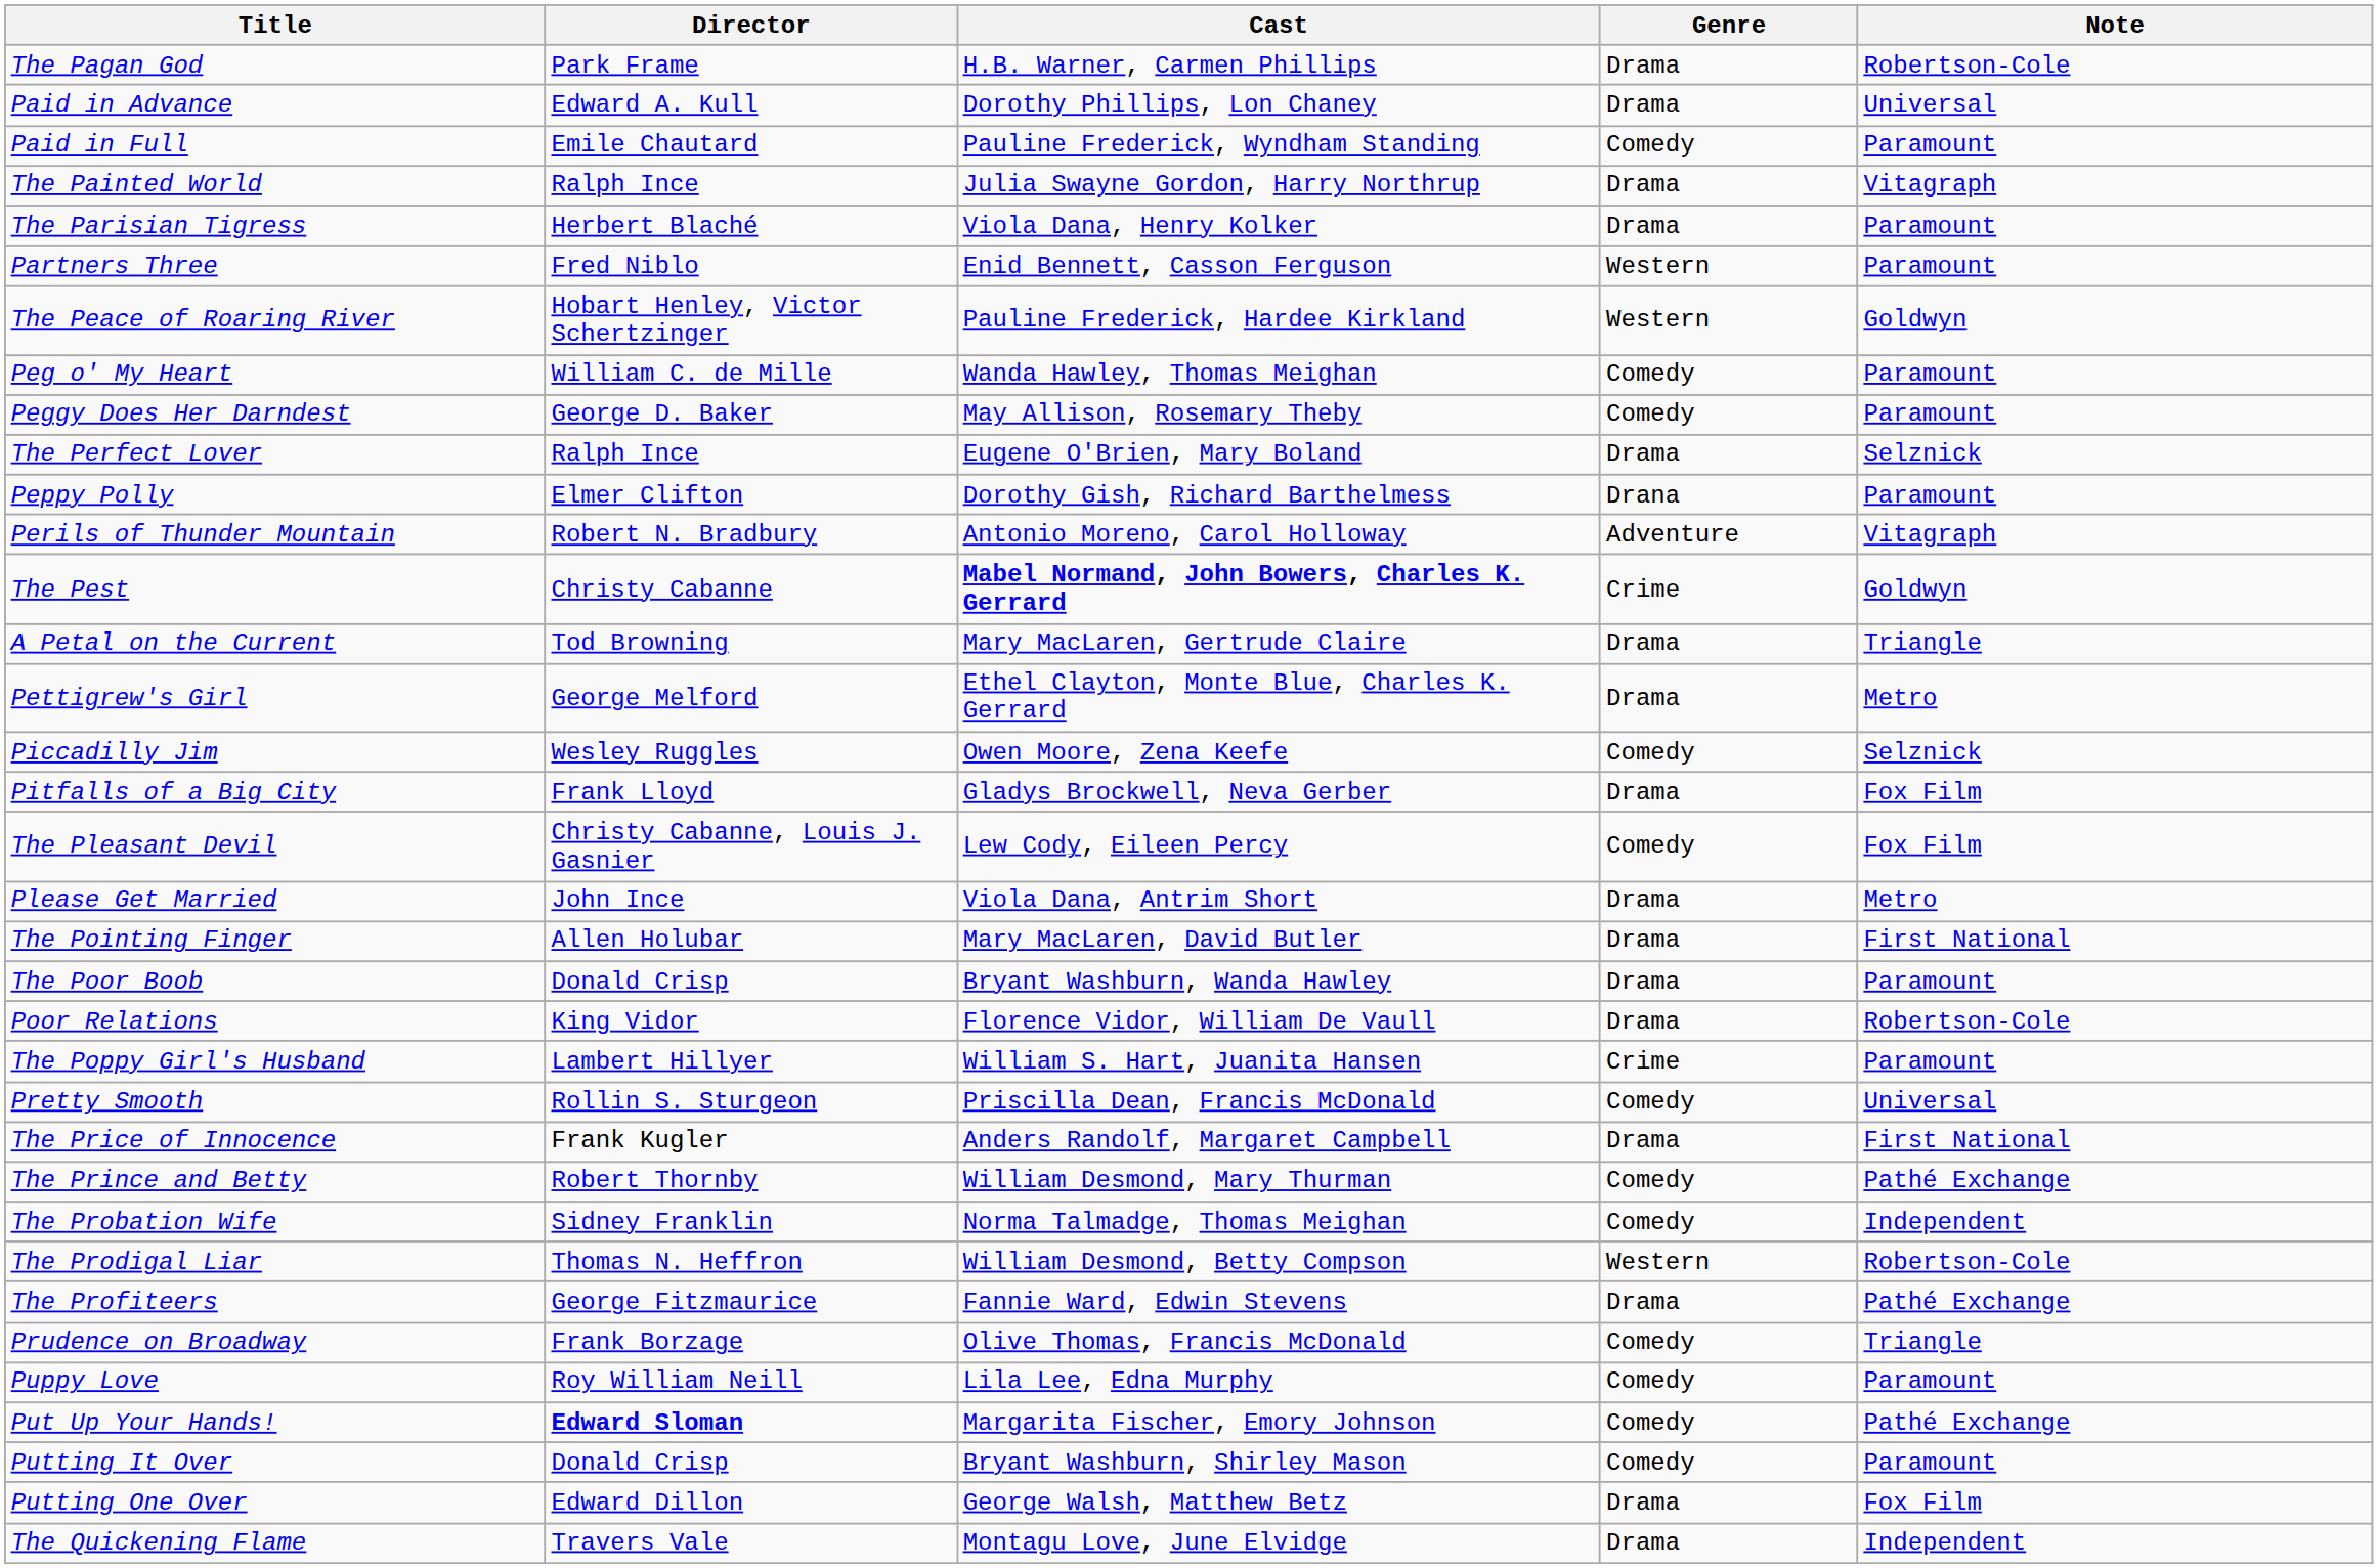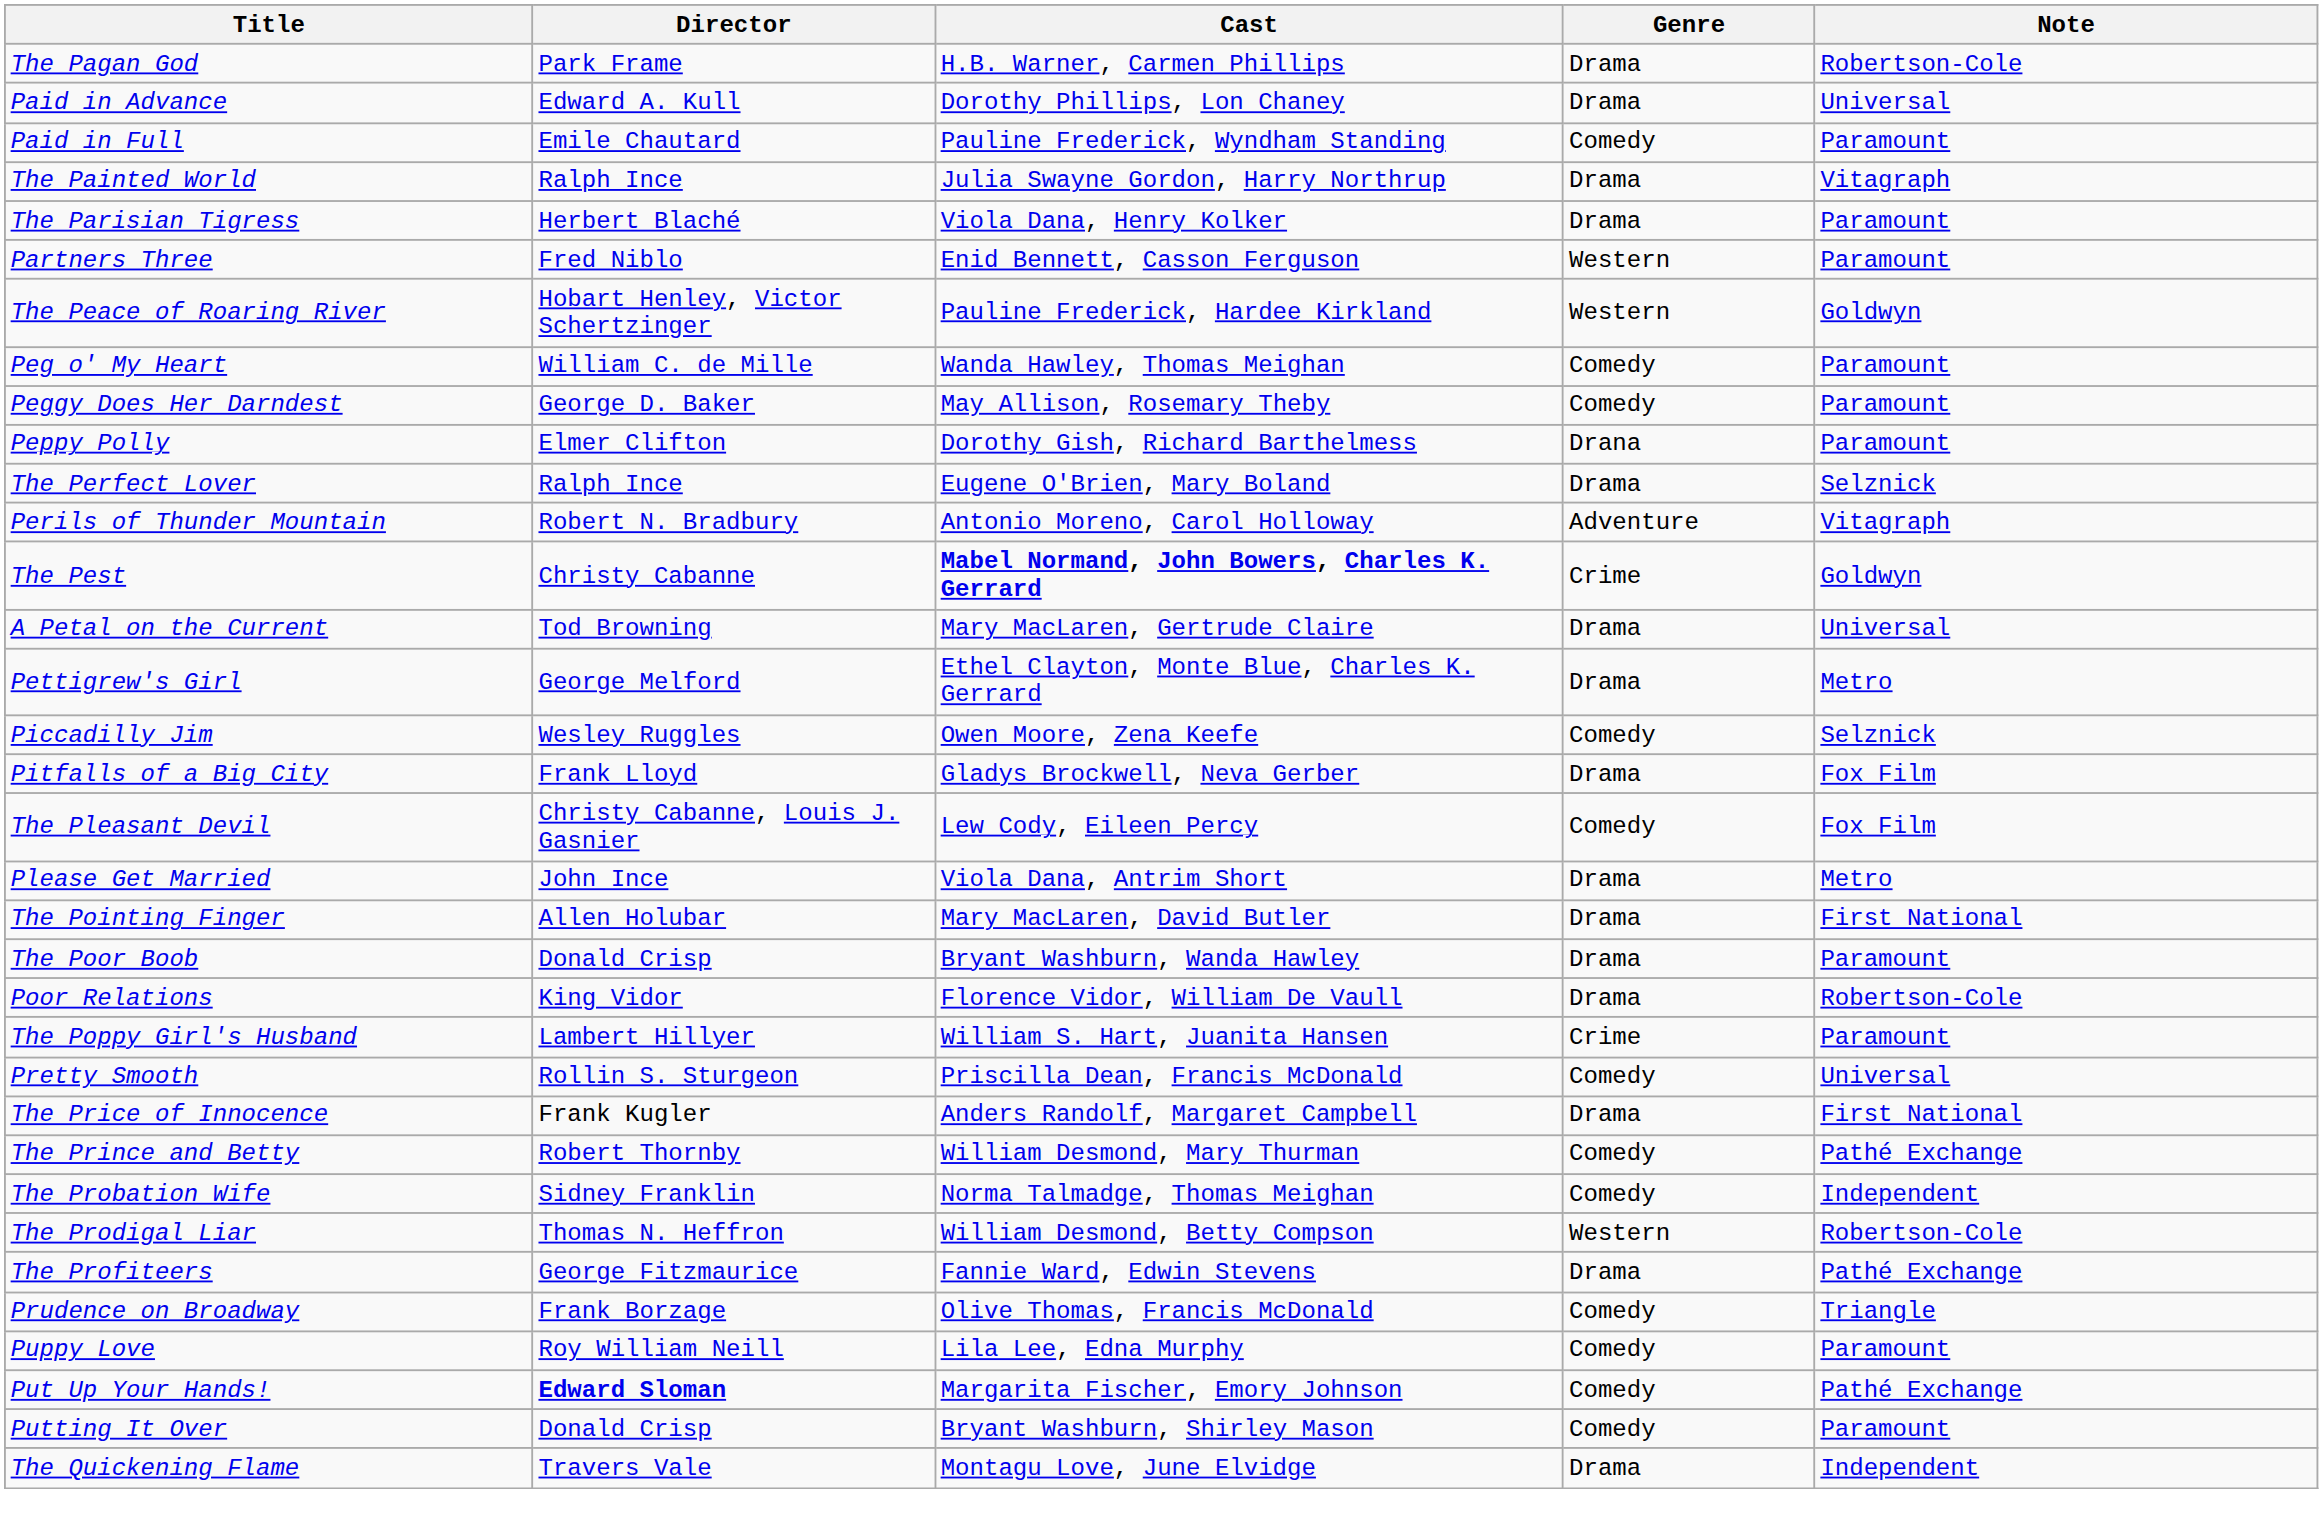 <table class="wikitable">
 <tr>
 <th style="width:21%;">Title</th>
 <th style="width:16%;">Director</th>
 <th style="width:25%;">Cast</th>
 <th style="width:10%;">Genre</th>
 <th style="width:20%;">Note</th>
 </tr>
 <tr>
 <td><em><a href='#'>The Pagan God</a></em></td>
 <td><a href='#'>Park Frame</a></td>
 <td><a href='#'>H.B. Warner</a>, <a href='#'>Carmen Phillips</a></td>
 <td>Drama</td>
 <td><a href='#'>Robertson-Cole</a></td>
 </tr>
 <tr>
 <td><em><a href='#'>Paid in Advance</a></em></td>
 <td><a href='#'>Edward A. Kull</a></td>
 <td><a href='#'>Dorothy Phillips</a>, <a href='#'>Lon Chaney</a></td>
 <td>Drama</td>
 <td><a href='#'>Universal</a></td>
 </tr>
 <tr>
 <td><em><a href='#'>Paid in Full</a></em></td>
 <td><a href='#'>Emile Chautard</a></td>
 <td><a href='#'>Pauline Frederick</a>, <a href='#'>Wyndham Standing</a></td>
 <td>Comedy</td>
 <td><a href='#'>Paramount</a></td>
 </tr>
 <tr>
 <td><em><a href='#'>The Painted World</a></em></td>
 <td><a href='#'>Ralph Ince</a></td>
 <td><a href='#'>Julia Swayne Gordon</a>, <a href='#'>Harry Northrup</a></td>
 <td>Drama</td>
 <td><a href='#'>Vitagraph</a></td>
 </tr>
 <tr>
 <td><em><a href='#'>The Parisian Tigress</a></em></td>
 <td><a href='#'>Herbert Blaché</a></td>
 <td><a href='#'>Viola Dana</a>, <a href='#'>Henry Kolker</a></td>
 <td>Drama</td>
 <td><a href='#'>Paramount</a></td>
 </tr>
 <tr>
 <td><em><a href='#'>Partners Three</a></em></td>
 <td><a href='#'>Fred Niblo</a></td>
 <td><a href='#'>Enid Bennett</a>, <a href='#'>Casson Ferguson</a></td>
 <td>Western</td>
 <td><a href='#'>Paramount</a></td>
 </tr>
 <tr>
 <td><em><a href='#'>The Peace of Roaring River</a></em></td>
 <td><a href='#'>Hobart Henley</a>, <a href='#'>Victor Schertzinger</a></td>
 <td><a href='#'>Pauline Frederick</a>, <a href='#'>Hardee Kirkland</a></td>
 <td>Western</td>
 <td><a href='#'>Goldwyn</a></td>
 </tr>
 <tr>
 <td><em><a href='#'>Peg o' My Heart</a></em></td>
 <td><a href='#'>William C. de Mille</a></td>
 <td><a href='#'>Wanda Hawley</a>, <a href='#'>Thomas Meighan</a></td>
 <td>Comedy</td>
 <td><a href='#'>Paramount</a></td>
 </tr>
 <tr>
 <td><em><a href='#'>Peggy Does Her Darndest</a></em></td>
 <td><a href='#'>George D. Baker</a></td>
 <td><a href='#'>May Allison</a>, <a href='#'>Rosemary Theby</a></td>
 <td>Comedy</td>
 <td><a href='#'>Paramount</a></td>
 </tr>
 <tr>
+<td><em><a href='#'>Peppy Polly</a></em></td>
+<td><a href='#'>Elmer Clifton</a></td>
+<td><a href='#'>Dorothy Gish</a>, <a href='#'>Richard Barthelmess</a></td>
+<td>Drana</td>
+<td><a href='#'>Paramount</a></td>
+</tr>
+<tr>
 <td><em><a href='#'>The Perfect Lover</a></em></td>
 <td><a href='#'>Ralph Ince</a></td>
 <td><a href='#'>Eugene O'Brien</a>, <a href='#'>Mary Boland</a></td>
 <td>Drama</td>
 <td><a href='#'>Selznick</a></td>
-</tr>
-<tr>
-<td><em><a href='#'>Peppy Polly</a></em></td>
-<td><a href='#'>Elmer Clifton</a></td>
-<td><a href='#'>Dorothy Gish</a>, <a href='#'>Richard Barthelmess</a></td>
-<td>Drana</td>
-<td><a href='#'>Paramount</a></td>
 </tr>
 <tr>
 <td><em><a href='#'>Perils of Thunder Mountain</a></em></td>
 <td><a href='#'>Robert N. Bradbury</a></td>
 <td><a href='#'>Antonio Moreno</a>, <a href='#'>Carol Holloway</a></td>
 <td>Adventure</td>
 <td><a href='#'>Vitagraph</a></td>
 </tr>
 <tr>
 <td><em><a href='#'>The Pest</a></em></td>
 <td><a href='#'>Christy Cabanne</a></td>
 <td><strong><a href='#'>Mabel Normand</a>, <a href='#'>John Bowers</a>, <a href='#'>Charles K. Gerrard</a></strong></td>
 <td>Crime</td>
 <td><a href='#'>Goldwyn</a></td>
 </tr>
 <tr>
 <td><em><a href='#'>A Petal on the Current</a></em></td>
 <td><a href='#'>Tod Browning</a></td>
 <td><a href='#'>Mary MacLaren</a>, <a href='#'>Gertrude Claire</a></td>
 <td>Drama</td>
-<td><a href='#'>Triangle</a></td>
+<td><a href='#'>Universal</a></td>
 </tr>
 <tr>
 <td><em><a href='#'>Pettigrew's Girl</a></em></td>
 <td><a href='#'>George Melford</a></td>
 <td><a href='#'>Ethel Clayton</a>, <a href='#'>Monte Blue</a>, <a href='#'>Charles K. Gerrard</a></td>
 <td>Drama</td>
 <td><a href='#'>Metro</a></td>
 </tr>
 <tr>
 <td><em><a href='#'>Piccadilly Jim</a></em></td>
 <td><a href='#'>Wesley Ruggles</a></td>
 <td><a href='#'>Owen Moore</a>, <a href='#'>Zena Keefe</a></td>
 <td>Comedy</td>
 <td><a href='#'>Selznick</a></td>
 </tr>
 <tr>
 <td><em><a href='#'>Pitfalls of a Big City</a></em></td>
 <td><a href='#'>Frank Lloyd</a></td>
 <td><a href='#'>Gladys Brockwell</a>, <a href='#'>Neva Gerber</a></td>
 <td>Drama</td>
 <td><a href='#'>Fox Film</a></td>
 </tr>
 <tr>
 <td><em><a href='#'>The Pleasant Devil</a></em></td>
 <td><a href='#'>Christy Cabanne</a>, <a href='#'>Louis J. Gasnier</a></td>
 <td><a href='#'>Lew Cody</a>, <a href='#'>Eileen Percy</a></td>
 <td>Comedy</td>
 <td><a href='#'>Fox Film</a></td>
 </tr>
 <tr>
 <td><em><a href='#'>Please Get Married</a></em></td>
 <td><a href='#'>John Ince</a></td>
 <td><a href='#'>Viola Dana</a>, <a href='#'>Antrim Short</a></td>
 <td>Drama</td>
 <td><a href='#'>Metro</a></td>
 </tr>
 <tr>
 <td><em><a href='#'>The Pointing Finger</a></em></td>
 <td><a href='#'>Allen Holubar</a></td>
 <td><a href='#'>Mary MacLaren</a>, <a href='#'>David Butler</a></td>
 <td>Drama</td>
 <td><a href='#'>First National</a></td>
 </tr>
 <tr>
 <td><em><a href='#'>The Poor Boob</a></em></td>
 <td><a href='#'>Donald Crisp</a></td>
 <td><a href='#'>Bryant Washburn</a>, <a href='#'>Wanda Hawley</a></td>
 <td>Drama</td>
 <td><a href='#'>Paramount</a></td>
 </tr>
 <tr>
 <td><em><a href='#'>Poor Relations</a></em></td>
 <td><a href='#'>King Vidor</a></td>
 <td><a href='#'>Florence Vidor</a>, <a href='#'>William De Vaull</a></td>
 <td>Drama</td>
 <td><a href='#'>Robertson-Cole</a></td>
 </tr>
 <tr>
 <td><em><a href='#'>The Poppy Girl's Husband</a></em></td>
 <td><a href='#'>Lambert Hillyer</a></td>
 <td><a href='#'>William S. Hart</a>, <a href='#'>Juanita Hansen</a></td>
 <td>Crime</td>
 <td><a href='#'>Paramount</a></td>
 </tr>
 <tr>
 <td><em><a href='#'>Pretty Smooth</a></em></td>
 <td><a href='#'>Rollin S. Sturgeon</a></td>
 <td><a href='#'>Priscilla Dean</a>, <a href='#'>Francis McDonald</a></td>
 <td>Comedy</td>
 <td><a href='#'>Universal</a></td>
 </tr>
 <tr>
 <td><em><a href='#'>The Price of Innocence</a></em></td>
 <td>Frank Kugler</td>
 <td><a href='#'>Anders Randolf</a>, <a href='#'>Margaret Campbell</a></td>
 <td>Drama</td>
 <td><a href='#'>First National</a></td>
 </tr>
 <tr>
 <td><em><a href='#'>The Prince and Betty</a></em></td>
 <td><a href='#'>Robert Thornby</a></td>
 <td><a href='#'>William Desmond</a>, <a href='#'>Mary Thurman</a></td>
 <td>Comedy</td>
 <td><a href='#'>Pathé Exchange</a></td>
 </tr>
 <tr>
 <td><em><a href='#'>The Probation Wife</a></em></td>
 <td><a href='#'>Sidney Franklin</a></td>
 <td><a href='#'>Norma Talmadge</a>, <a href='#'>Thomas Meighan</a></td>
 <td>Comedy</td>
 <td><a href='#'>Independent</a></td>
 </tr>
 <tr>
 <td><em><a href='#'>The Prodigal Liar</a></em></td>
 <td><a href='#'>Thomas N. Heffron</a></td>
 <td><a href='#'>William Desmond</a>, <a href='#'>Betty Compson</a></td>
 <td>Western</td>
 <td><a href='#'>Robertson-Cole</a></td>
 </tr>
 <tr>
 <td><em><a href='#'>The Profiteers</a></em></td>
 <td><a href='#'>George Fitzmaurice</a></td>
 <td><a href='#'>Fannie Ward</a>, <a href='#'>Edwin Stevens</a></td>
 <td>Drama</td>
 <td><a href='#'>Pathé Exchange</a></td>
 </tr>
 <tr>
 <td><em><a href='#'>Prudence on Broadway</a></em></td>
 <td><a href='#'>Frank Borzage</a></td>
 <td><a href='#'>Olive Thomas</a>, <a href='#'>Francis McDonald</a></td>
 <td>Comedy</td>
 <td><a href='#'>Triangle</a></td>
 </tr>
 <tr>
 <td><em><a href='#'>Puppy Love</a></em></td>
 <td><a href='#'>Roy William Neill</a></td>
 <td><a href='#'>Lila Lee</a>, <a href='#'>Edna Murphy</a></td>
 <td>Comedy</td>
 <td><a href='#'>Paramount</a></td>
 </tr>
 <tr>
 <td><em><a href='#'>Put Up Your Hands!</a></em></td>
 <td><strong><a href='#'>Edward Sloman</a></strong></td>
 <td><a href='#'>Margarita Fischer</a>, <a href='#'>Emory Johnson</a></td>
 <td>Comedy</td>
 <td><a href='#'>Pathé Exchange</a></td>
 </tr>
 <tr>
 <td><em><a href='#'>Putting It Over</a></em></td>
 <td><a href='#'>Donald Crisp</a></td>
 <td><a href='#'>Bryant Washburn</a>, <a href='#'>Shirley Mason</a></td>
 <td>Comedy</td>
 <td><a href='#'>Paramount</a></td>
 </tr>
 <tr>
-<td><em><a href='#'>Putting One Over</a></em></td>
-<td><a href='#'>Edward Dillon</a></td>
-<td><a href='#'>George Walsh</a>, <a href='#'>Matthew Betz</a></td>
-<td>Drama</td>
-<td><a href='#'>Fox Film</a></td>
-</tr>
-<tr>
 <td><em><a href='#'>The Quickening Flame</a></em></td>
 <td><a href='#'>Travers Vale</a></td>
 <td><a href='#'>Montagu Love</a>, <a href='#'>June Elvidge</a></td>
 <td>Drama</td>
 <td><a href='#'>Independent</a></td>
 </tr>
 <tr>
 </tr>
 </table>
